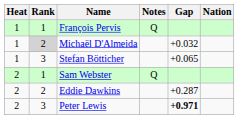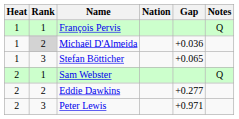 <table class="wikitable sortable" style="text-align:center">
 <tr>
 <th>Heat</th>
 <th>Rank</th>
 <th>Name</th>
+<th>Nation</th>
+<th>Gap</th>
 <th>Notes</th>
-<th>Gap</th>
-<th>Nation</th>
 </tr>
 <tr bgcolor=ccffcc>
 <td>1</td>
 <td>1</td>
 <td align=left><a href='#'>François Pervis</a></td>
+<td align=left></td>
+<td></td>
 <td>Q</td>
-<td></td>
-<td align=left></td>
 </tr>
 <tr>
 <td>1</td>
 <td style="background: lightgrey;">2</td>
 <td align=left><a href='#'>Michaël D'Almeida</a></td>
+<td align=left></td>
+<td>+0.036</td>
 <td></td>
-<td>+0.032</td>
-<td align=left></td>
 </tr>
 <tr>
 <td>1</td>
 <td>3</td>
 <td align=left><a href='#'>Stefan Bötticher</a></td>
+<td align=left></td>
+<td>+0.065</td>
 <td></td>
-<td>+0.065</td>
-<td align=left></td>
 </tr>
 <tr bgcolor=ccffcc>
 <td>2</td>
 <td>1</td>
 <td align=left><a href='#'>Sam Webster</a></td>
+<td align=left></td>
+<td></td>
 <td>Q</td>
-<td></td>
-<td align=left></td>
 </tr>
 <tr>
 <td>2</td>
 <td>2</td>
 <td align=left><a href='#'>Eddie Dawkins</a></td>
+<td align=left></td>
+<td>+0.277</td>
 <td></td>
-<td>+0.287</td>
-<td align=left></td>
 </tr>
 <tr>
 <td>2</td>
 <td>3</td>
 <td align=left><a href='#'>Peter Lewis</a></td>
+<td align=left></td>
+<td>+0.971</td>
 <td></td>
-<td><strong>+0.971</strong></td>
-<td align=left></td>
 </tr>
 </table>
